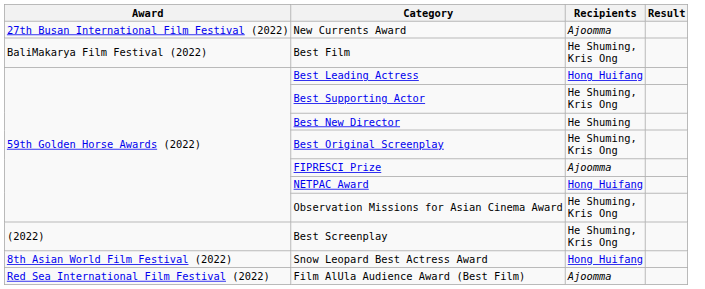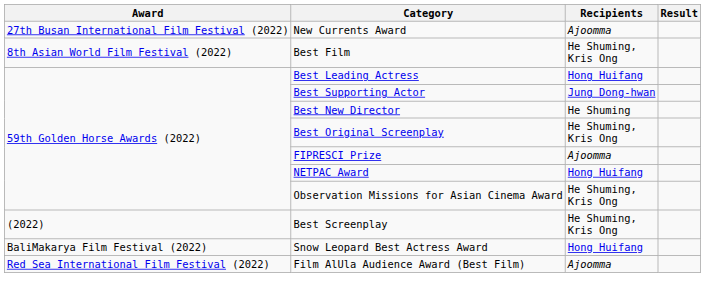 <table class="wikitable plainrowheaders sortable" style="margin-right: 0;">
 <tr>
 <th scope="col">Award</th>
 <th scope="col">Category</th>
 <th scope="col">Recipients</th>
 <th scope="col">Result</th>
 </tr>
 <tr>
 <td><a href='#'>27th Busan International Film Festival</a> (2022)</td>
 <td>New Currents Award</td>
 <td><em>Ajoomma</em></td>
 <td></td>
 </tr>
 <tr>
-<td>BaliMakarya Film Festival (2022)</td>
+<td><a href='#'>8th Asian World Film Festival</a> (2022)</td>
 <td>Best Film</td>
 <td>He Shuming,<br>Kris Ong</td>
 <td></td>
 </tr>
 <tr>
 <td rowspan="7"><a href='#'>59th Golden Horse Awards</a> (2022)</td>
 <td><a href='#'>Best Leading Actress</a></td>
 <td><a href='#'>Hong Huifang</a></td>
 <td></td>
 </tr>
 <tr>
 <td><a href='#'>Best Supporting Actor</a></td>
-<td>He Shuming,<br>Kris Ong</td>
+<td><a href='#'>Jung Dong-hwan</a></td>
 <td></td>
 </tr>
 <tr>
 <td><a href='#'>Best New Director</a></td>
 <td>He Shuming</td>
 <td></td>
 </tr>
 <tr>
 <td><a href='#'>Best Original Screenplay</a></td>
 <td>He Shuming,<br>Kris Ong</td>
 <td></td>
 </tr>
 <tr>
 <td><a href='#'>FIPRESCI Prize</a></td>
 <td><em>Ajoomma</em></td>
 <td></td>
 </tr>
 <tr>
 <td><a href='#'>NETPAC Award</a></td>
 <td><a href='#'>Hong Huifang</a></td>
 <td></td>
 </tr>
 <tr>
 <td>Observation Missions for Asian Cinema Award</td>
 <td>He Shuming,<br>Kris Ong</td>
 <td></td>
 </tr>
 <tr>
 <td> (2022)</td>
 <td>Best Screenplay</td>
 <td>He Shuming,<br>Kris Ong</td>
 <td></td>
 </tr>
 <tr>
-<td><a href='#'>8th Asian World Film Festival</a> (2022)</td>
+<td>BaliMakarya Film Festival (2022)</td>
 <td>Snow Leopard Best Actress Award</td>
 <td><a href='#'>Hong Huifang</a></td>
 <td></td>
 </tr>
 <tr>
 <td><a href='#'>Red Sea International Film Festival</a> (2022)</td>
 <td>Film AlUla Audience Award (Best Film)</td>
 <td><em>Ajoomma</em></td>
 <td></td>
 </tr>
 </table>
